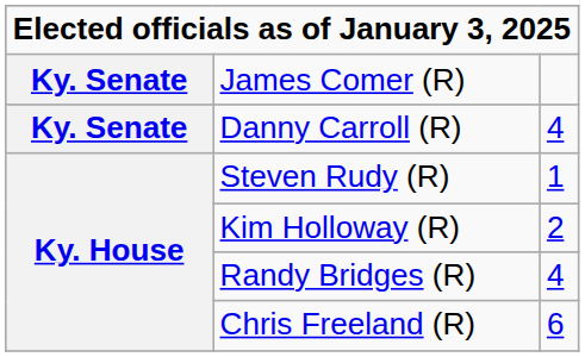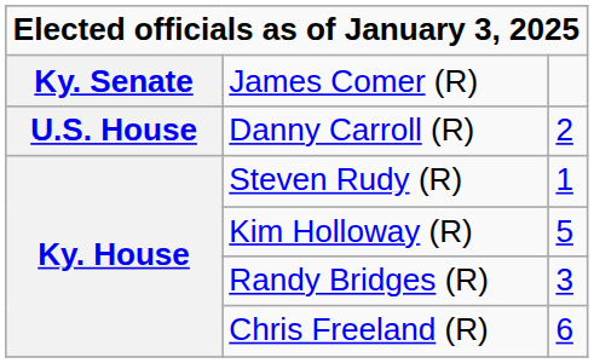 <table class=wikitable>
 <tr>
 <td colspan="3"><strong>Elected officials as of January 3, 2025</strong></td>
 </tr>
 <tr>
 <th scope=row><a href='#'>Ky. Senate</a></th>
 <td><a href='#'>James Comer</a> (R)</td>
 <td></td>
 </tr>
 <tr>
-<th scope=row><a href='#'>Ky. Senate</a></th>
+<th scope=row><a href='#'>U.S. House</a></th>
 <td><a href='#'>Danny Carroll</a> (R)</td>
-<td><a href='#'>4</a></td>
+<td><a href='#'>2</a></td>
 </tr>
 <tr>
 <th rowspan=18><a href='#'>Ky. House</a></th>
 <td><a href='#'>Steven Rudy</a> (R)</td>
 <td><a href='#'>1</a></td>
 </tr>
 <tr>
 <td><a href='#'>Kim Holloway</a> (R)</td>
-<td><a href='#'>2</a></td>
+<td><a href='#'>5</a></td>
 </tr>
 <tr>
 <td><a href='#'>Randy Bridges</a> (R)</td>
-<td><a href='#'>4</a></td>
+<td><a href='#'>3</a></td>
 </tr>
 <tr>
 <td><a href='#'>Chris Freeland</a> (R)</td>
 <td><a href='#'>6</a></td>
 </tr>
 </table>
